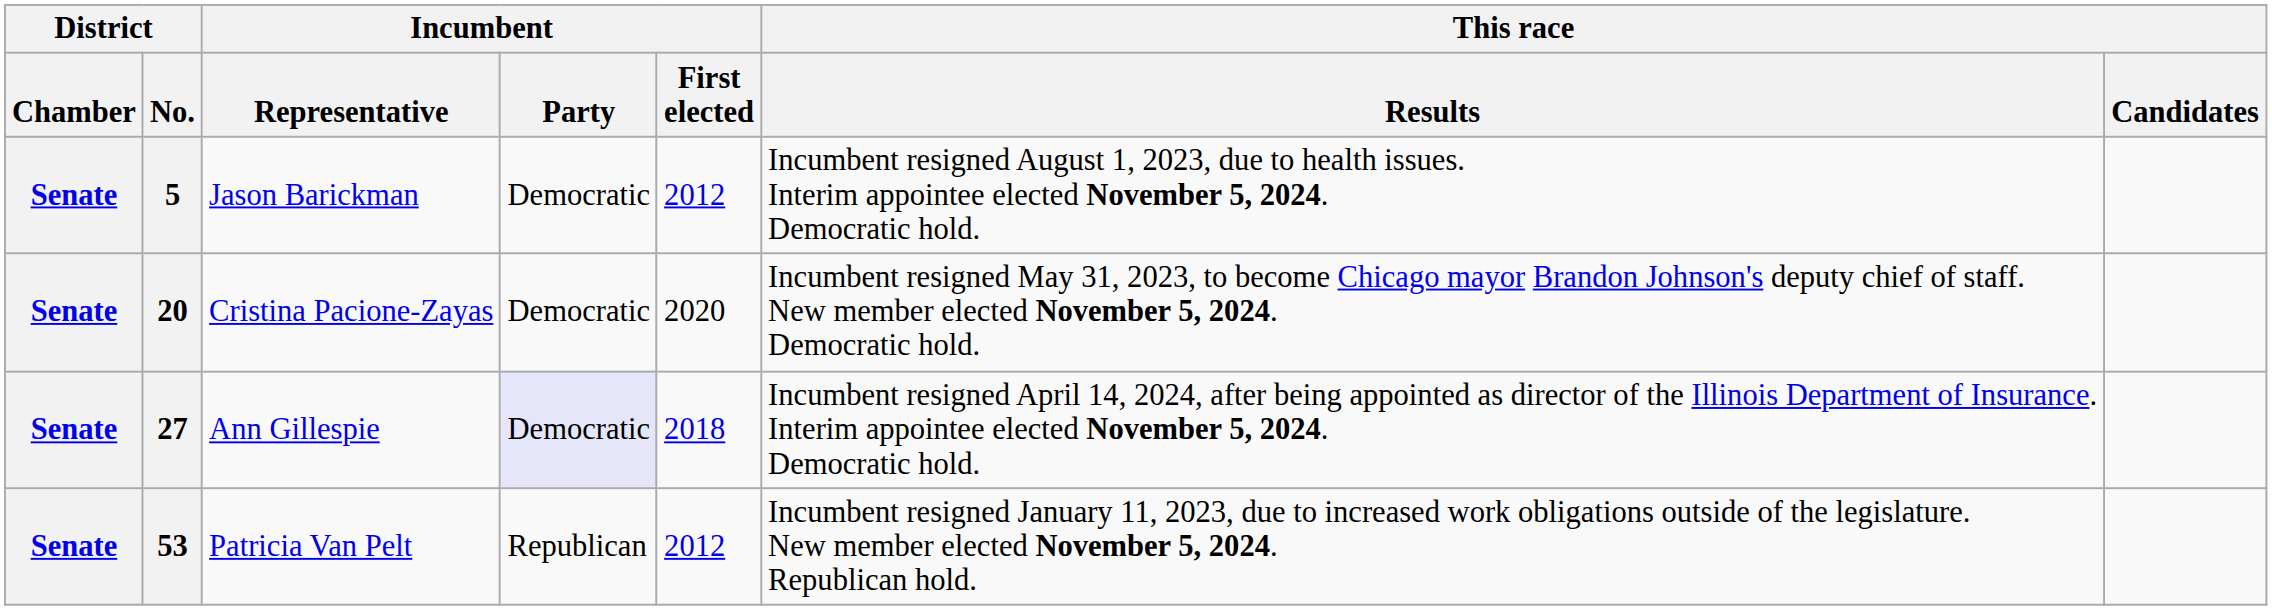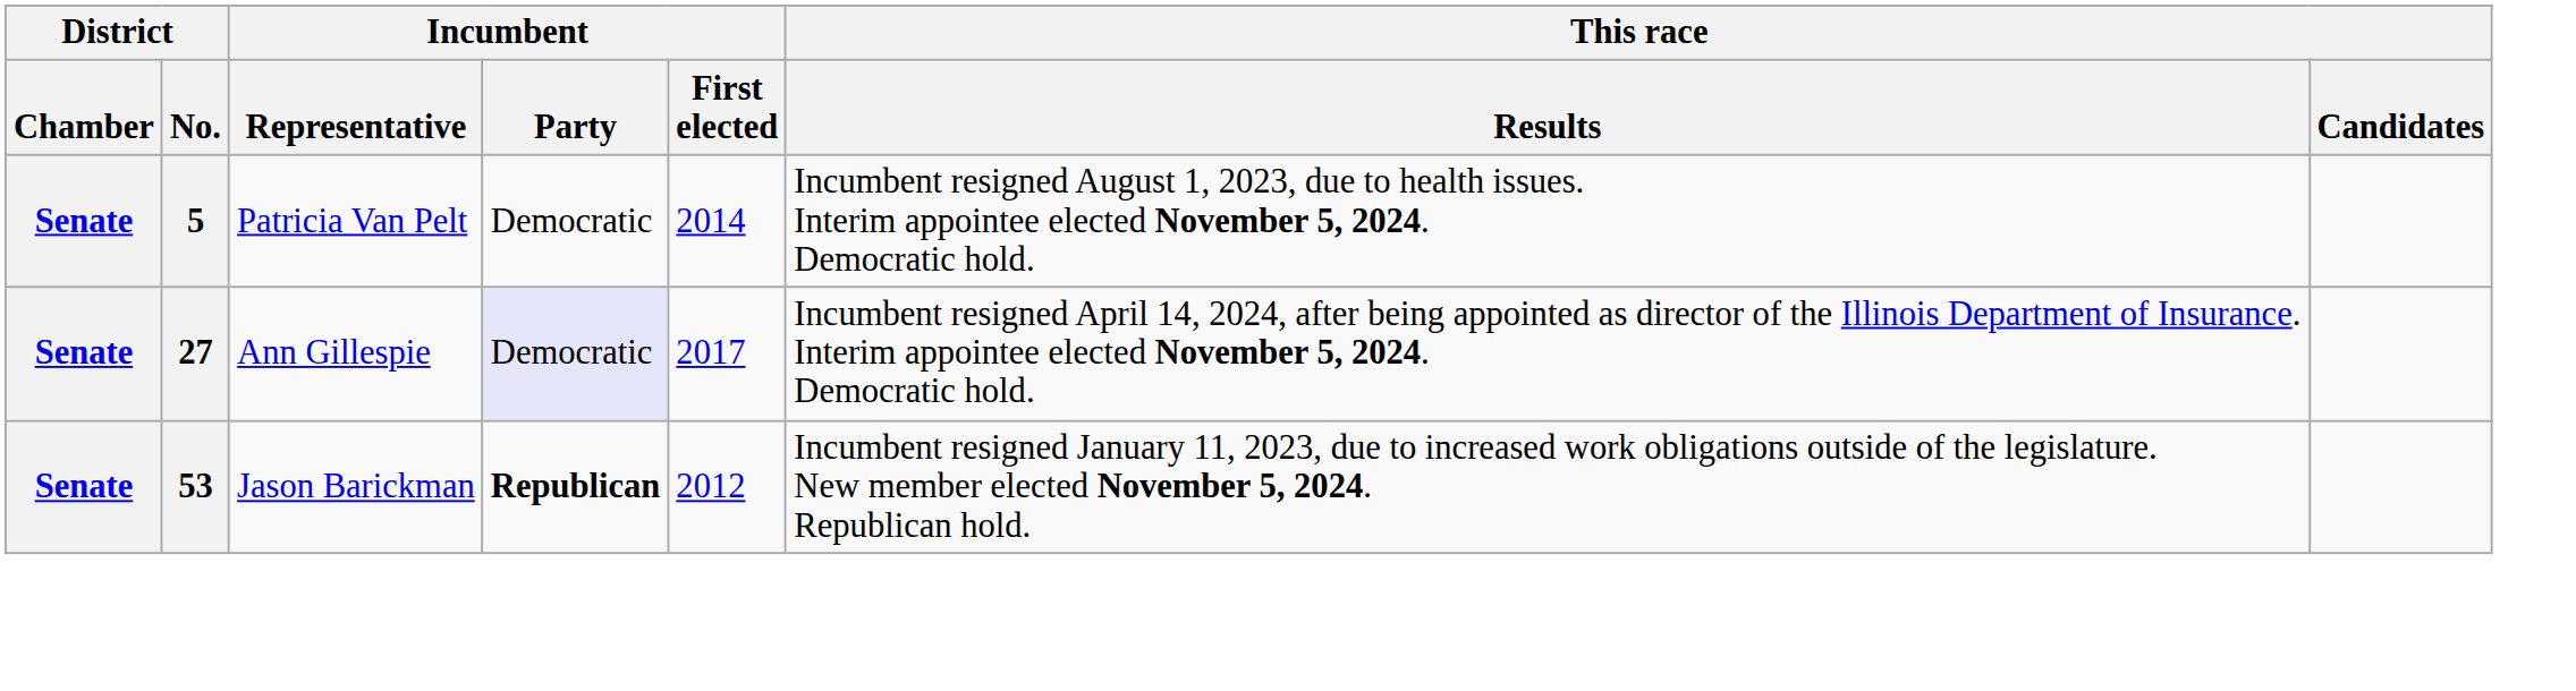 <table class="wikitable sortable">
 <tr valign=bottom>
 <th colspan="2">District</th>
 <th colspan="3">Incumbent</th>
 <th colspan="2">This race</th>
 </tr>
 <tr valign=bottom>
 <th>Chamber</th>
 <th>No.</th>
 <th>Representative</th>
 <th>Party</th>
 <th>First<br>elected</th>
 <th>Results</th>
 <th>Candidates</th>
 </tr>
 <tr>
 <th><a href='#'>Senate</a></th>
 <th>5</th>
-<td><a href='#'>Jason Barickman</a></td>
+<td><a href='#'>Patricia Van Pelt</a></td>
 <td>Democratic</td>
-<td><a href='#'>2012</a></td>
+<td><a href='#'>2014</a></td>
 <td>Incumbent resigned August 1, 2023, due to health issues.<br>Interim appointee elected <strong>November 5, 2024</strong>.<br>Democratic hold.</td>
-<td nowrap></td>
-</tr>
-<tr>
-<th><a href='#'>Senate</a></th>
-<th>20</th>
-<td><a href='#'>Cristina Pacione-Zayas</a></td>
-<td>Democratic</td>
-<td>2020<br></td>
-<td>Incumbent resigned May 31, 2023, to become <a href='#'>Chicago mayor</a> <a href='#'>Brandon Johnson's</a> deputy chief of staff.<br>New member elected <strong>November 5, 2024</strong>.<br>Democratic hold.</td>
 <td nowrap></td>
 </tr>
 <tr>
 <th><a href='#'>Senate</a></th>
 <th>27</th>
 <td><a href='#'>Ann Gillespie</a></td>
 <td style="background: lavender;">Democratic</td>
-<td><a href='#'>2018</a></td>
+<td><a href='#'>2017</a></td>
 <td>Incumbent resigned April 14, 2024, after being appointed as director of the <a href='#'>Illinois Department of Insurance</a>.<br>Interim appointee elected <strong>November 5, 2024</strong>.<br>Democratic hold.</td>
 <td nowrap></td>
 </tr>
 <tr>
 <th><a href='#'>Senate</a></th>
 <th>53</th>
-<td><a href='#'>Patricia Van Pelt</a></td>
-<td>Republican</td>
+<td><a href='#'>Jason Barickman</a></td>
+<td><strong>Republican</strong></td>
 <td><a href='#'>2012</a></td>
 <td>Incumbent resigned January 11, 2023, due to increased work obligations outside of the legislature.<br>New member elected <strong>November 5, 2024</strong>.<br>Republican hold.</td>
 <td nowrap></td>
 </tr>
 </table>
